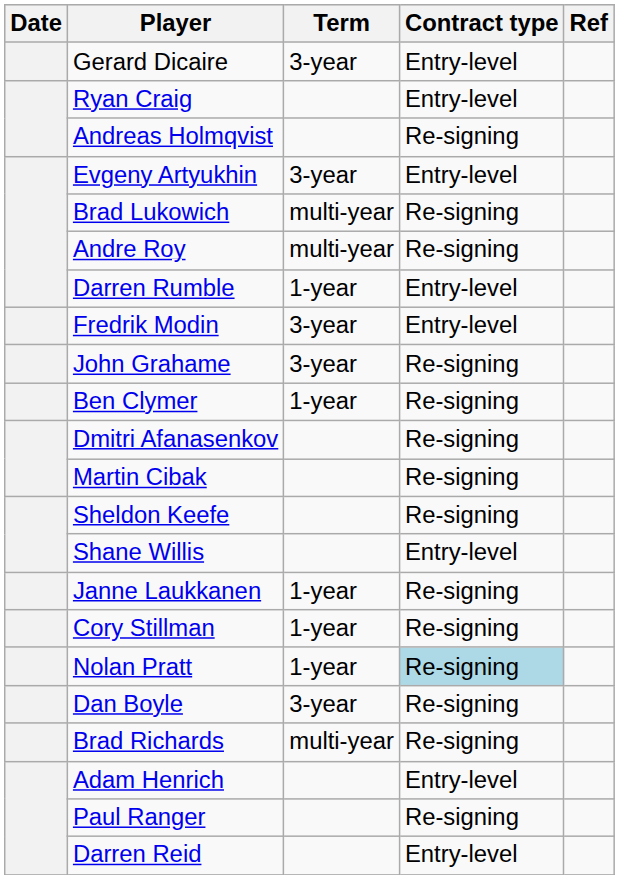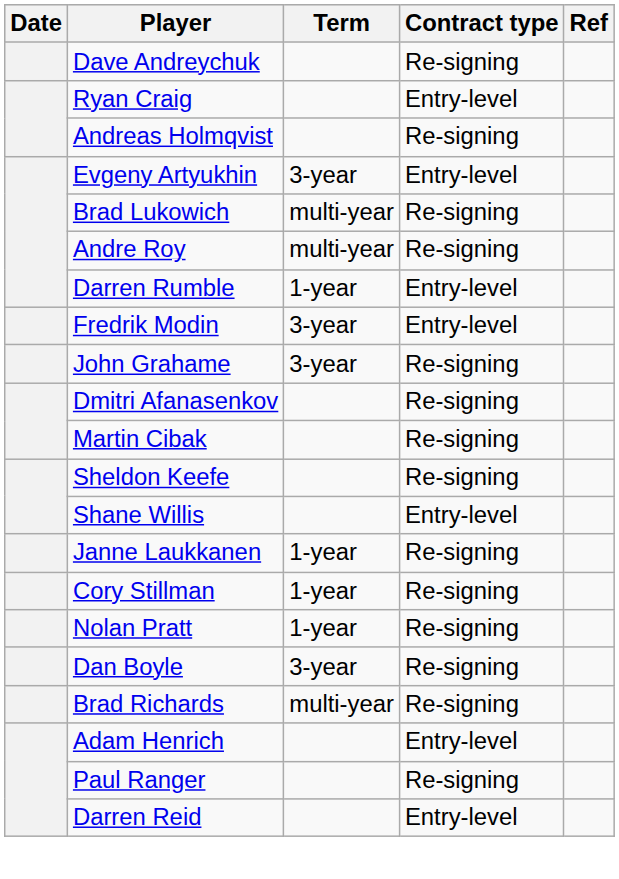 <table class="wikitable plainrowheaders">
 <tr style="background:#ddd; text-align:center;">
 <th>Date</th>
 <th>Player</th>
 <th>Term</th>
 <th>Contract type</th>
 <th>Ref</th>
 </tr>
 <tr>
 <th scope="row"></th>
-<td>Gerard Dicaire</td>
-<td>3-year</td>
-<td>Entry-level</td>
+<td><a href='#'>Dave Andreychuk</a></td>
+<td></td>
+<td>Re-signing</td>
 <td></td>
 </tr>
 <tr>
 <th scope="row" rowspan=2></th>
 <td><a href='#'>Ryan Craig</a></td>
 <td></td>
 <td>Entry-level</td>
 <td></td>
 </tr>
 <tr>
 <td><a href='#'>Andreas Holmqvist</a></td>
 <td></td>
 <td>Re-signing</td>
 <td></td>
 </tr>
 <tr>
 <th scope="row" rowspan=4></th>
 <td><a href='#'>Evgeny Artyukhin</a></td>
 <td>3-year</td>
 <td>Entry-level</td>
 <td></td>
 </tr>
 <tr>
 <td><a href='#'>Brad Lukowich</a></td>
 <td>multi-year</td>
 <td>Re-signing</td>
 <td></td>
 </tr>
 <tr>
 <td><a href='#'>Andre Roy</a></td>
 <td>multi-year</td>
 <td>Re-signing</td>
 <td></td>
 </tr>
 <tr>
 <td><a href='#'>Darren Rumble</a></td>
 <td>1-year</td>
 <td>Entry-level</td>
 <td></td>
 </tr>
 <tr>
 <th scope="row"></th>
 <td><a href='#'>Fredrik Modin</a></td>
 <td>3-year</td>
 <td>Entry-level</td>
 <td></td>
 </tr>
 <tr>
 <th scope="row"></th>
 <td><a href='#'>John Grahame</a></td>
 <td>3-year</td>
 <td>Re-signing</td>
 <td></td>
 </tr>
 <tr>
-<th scope="row"></th>
-<td><a href='#'>Ben Clymer</a></td>
-<td>1-year</td>
-<td>Re-signing</td>
-<td></td>
-</tr>
-<tr>
 <th scope="row" rowspan=2></th>
 <td><a href='#'>Dmitri Afanasenkov</a></td>
 <td></td>
 <td>Re-signing</td>
 <td></td>
 </tr>
 <tr>
 <td><a href='#'>Martin Cibak</a></td>
 <td></td>
 <td>Re-signing</td>
 <td></td>
 </tr>
 <tr>
 <th scope="row" rowspan=2></th>
 <td><a href='#'>Sheldon Keefe</a></td>
 <td></td>
 <td>Re-signing</td>
 <td></td>
 </tr>
 <tr>
 <td><a href='#'>Shane Willis</a></td>
 <td></td>
 <td>Entry-level</td>
 <td></td>
 </tr>
 <tr>
 <th scope="row"></th>
 <td><a href='#'>Janne Laukkanen</a></td>
 <td>1-year</td>
 <td>Re-signing</td>
 <td></td>
 </tr>
 <tr>
 <th scope="row"></th>
 <td><a href='#'>Cory Stillman</a></td>
 <td>1-year</td>
 <td>Re-signing</td>
 <td></td>
 </tr>
 <tr>
 <th scope="row"></th>
 <td><a href='#'>Nolan Pratt</a></td>
 <td>1-year</td>
-<td style="background: lightblue;">Re-signing</td>
+<td>Re-signing</td>
 <td></td>
 </tr>
 <tr>
 <th scope="row"></th>
 <td><a href='#'>Dan Boyle</a></td>
 <td>3-year</td>
 <td>Re-signing</td>
 <td></td>
 </tr>
 <tr>
 <th scope="row"></th>
 <td><a href='#'>Brad Richards</a></td>
 <td>multi-year</td>
 <td>Re-signing</td>
 <td></td>
 </tr>
 <tr>
 <th scope="row" rowspan=3></th>
 <td><a href='#'>Adam Henrich</a></td>
 <td></td>
 <td>Entry-level</td>
 <td></td>
 </tr>
 <tr>
 <td><a href='#'>Paul Ranger</a></td>
 <td></td>
 <td>Re-signing</td>
 <td></td>
 </tr>
 <tr>
 <td><a href='#'>Darren Reid</a></td>
 <td></td>
 <td>Entry-level</td>
 <td></td>
 </tr>
 </table>
